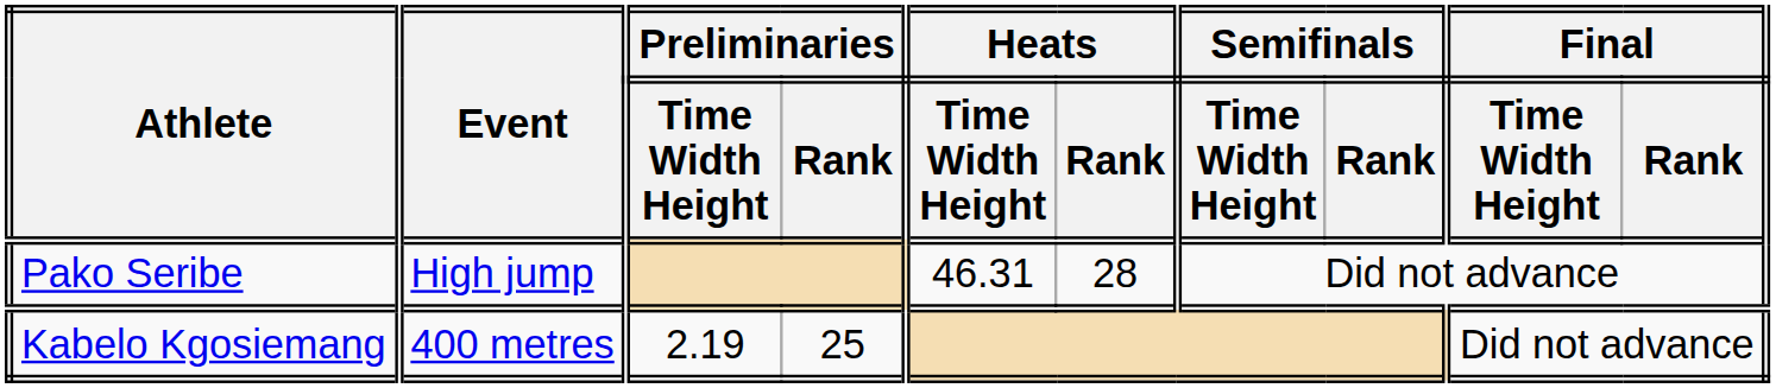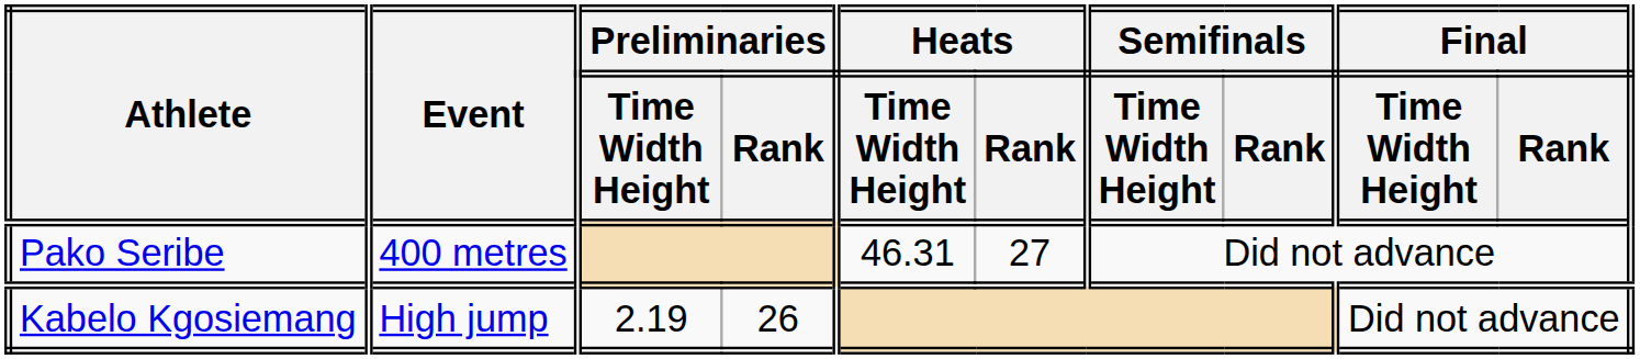 <table class=wikitable style="font-size:90%; border: double;">
 <tr>
 <th rowspan="2" style="border-right:double">Athlete</th>
 <th rowspan="2" style="border-right:double">Event</th>
 <th colspan="2" style="border-right:double; border-bottom:double;">Preliminaries</th>
 <th colspan="2" style="border-right:double; border-bottom:double;">Heats</th>
 <th colspan="2" style="border-right:double; border-bottom:double;">Semifinals</th>
 <th colspan="2" style="border-right:double; border-bottom:double;">Final</th>
 </tr>
 <tr>
 <th>Time<br>Width<br>Height</th>
 <th style="border-right:double">Rank</th>
 <th>Time<br>Width<br>Height</th>
 <th style="border-right:double">Rank</th>
 <th>Time<br>Width<br>Height</th>
 <th style="border-right:double">Rank</th>
 <th>Time<br>Width<br>Height</th>
 <th style="border-right:double">Rank</th>
 </tr>
 <tr style="border-top: double;">
 <td style="border-right:double"><a href='#'>Pako Seribe</a></td>
-<td style="border-right:double"><a href='#'>High jump</a></td>
+<td style="border-right:double"><a href='#'>400 metres</a></td>
 <td style="border-right:double" colspan= 2 bgcolor="wheat"></td>
 <td align=center>46.31</td>
-<td align=center style="border-right:double">28</td>
+<td align=center style="border-right:double">27</td>
 <td colspan="4" align=center>Did not advance</td>
 </tr>
 <tr style="border-top: double;">
 <td style="border-right:double"><a href='#'>Kabelo Kgosiemang</a></td>
-<td style="border-right:double"><a href='#'>400 metres</a></td>
+<td style="border-right:double"><a href='#'>High jump</a></td>
 <td align=center>2.19</td>
-<td style="border-right:double" align=center>25</td>
+<td style="border-right:double" align=center>26</td>
 <td style="border-right:double" colspan= 4 bgcolor="wheat"></td>
 <td colspan="2" align=center>Did not advance</td>
 </tr>
 </table>
